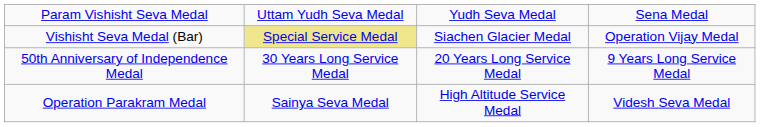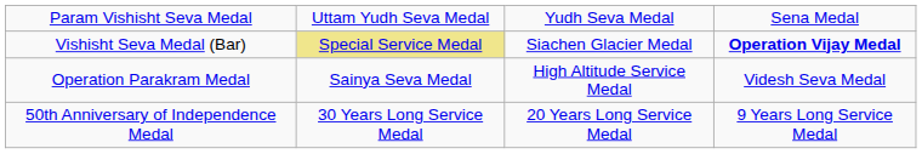 <table class="wikitable" style="margin:1em auto; text-align:center;">
 <tr>
 <td><a href='#'>Param Vishisht Seva Medal</a></td>
 <td><a href='#'>Uttam Yudh Seva Medal</a></td>
 <td><a href='#'>Yudh Seva Medal</a></td>
 <td><a href='#'>Sena Medal</a></td>
 </tr>
 <tr>
 <td><a href='#'>Vishisht Seva Medal</a> (Bar)</td>
 <td style="background: khaki;"><a href='#'>Special Service Medal</a></td>
 <td><a href='#'>Siachen Glacier Medal</a></td>
-<td><a href='#'>Operation Vijay Medal</a></td>
+<td><strong><a href='#'>Operation Vijay Medal</a></strong></td>
+</tr>
+<tr>
+<td><a href='#'>Operation Parakram Medal</a></td>
+<td><a href='#'>Sainya Seva Medal</a></td>
+<td><a href='#'>High Altitude Service Medal</a></td>
+<td><a href='#'>Videsh Seva Medal</a></td>
 </tr>
 <tr>
 <td><a href='#'>50th Anniversary of Independence Medal</a></td>
 <td><a href='#'>30 Years Long Service Medal</a></td>
 <td><a href='#'>20 Years Long Service Medal</a></td>
 <td><a href='#'>9 Years Long Service Medal</a></td>
 </tr>
-<tr>
-<td><a href='#'>Operation Parakram Medal</a></td>
-<td><a href='#'>Sainya Seva Medal</a></td>
-<td><a href='#'>High Altitude Service Medal</a></td>
-<td><a href='#'>Videsh Seva Medal</a></td>
-</tr>
 </table>
